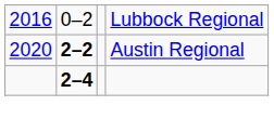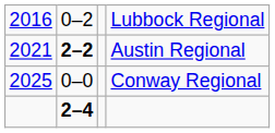 <table class="wikitable">
 <tr>
 <td><a href='#'>2016</a></td>
 <td>0–2</td>
 <td></td>
 <td><a href='#'>Lubbock Regional</a></td>
 </tr>
 <tr>
-<td><a href='#'>2020</a></td>
+<td><a href='#'>2021</a></td>
 <td><strong>2–2</strong></td>
 <td></td>
 <td><a href='#'>Austin Regional</a></td>
+</tr>
+<tr>
+<td><a href='#'>2025</a></td>
+<td>0–0</td>
+<td></td>
+<td><a href='#'>Conway Regional</a></td>
 </tr>
 <tr>
 <td></td>
 <td><strong>2–4</strong></td>
 <td><strong></strong></td>
 <td></td>
 </tr>
 </table>
